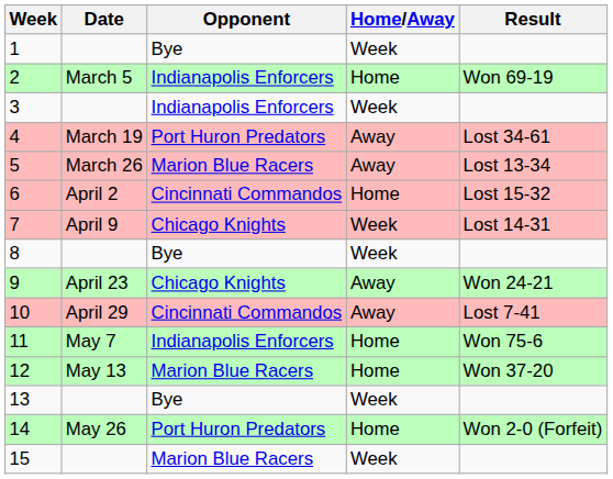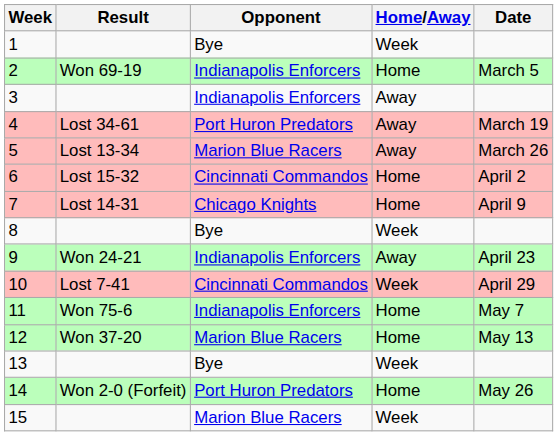 <table class="wikitable">
 <tr>
 <th>Week</th>
-<th>Date</th>
+<th>Result</th>
 <th>Opponent</th>
 <th><a href='#'>Home</a>/<a href='#'>Away</a></th>
-<th>Result</th>
+<th>Date</th>
 </tr>
 <tr>
 <td>1</td>
 <td></td>
 <td>Bye</td>
 <td>Week</td>
 <td></td>
 </tr>
 <tr bgcolor="#bbffbb">
 <td>2</td>
-<td>March 5</td>
+<td>Won 69-19</td>
 <td><a href='#'>Indianapolis Enforcers</a></td>
 <td>Home</td>
-<td>Won 69-19</td>
+<td>March 5</td>
 </tr>
 <tr>
 <td>3</td>
 <td></td>
 <td><a href='#'>Indianapolis Enforcers</a></td>
-<td>Week</td>
+<td>Away</td>
 <td></td>
 </tr>
 <tr bgcolor="#ffbbbb">
 <td>4</td>
-<td>March 19</td>
+<td>Lost 34-61</td>
 <td><a href='#'>Port Huron Predators</a></td>
 <td>Away</td>
-<td>Lost 34-61</td>
+<td>March 19</td>
 </tr>
 <tr bgcolor="#ffbbbb">
 <td>5</td>
-<td>March 26</td>
+<td>Lost 13-34</td>
 <td><a href='#'>Marion Blue Racers</a></td>
 <td>Away</td>
-<td>Lost 13-34</td>
+<td>March 26</td>
 </tr>
 <tr bgcolor="#ffbbbb">
 <td>6</td>
-<td>April 2</td>
+<td>Lost 15-32</td>
 <td><a href='#'>Cincinnati Commandos</a></td>
 <td>Home</td>
-<td>Lost 15-32</td>
+<td>April 2</td>
 </tr>
 <tr bgcolor="#ffbbbb">
 <td>7</td>
+<td>Lost 14-31</td>
+<td><a href='#'>Chicago Knights</a></td>
+<td>Home</td>
 <td>April 9</td>
-<td><a href='#'>Chicago Knights</a></td>
-<td>Week</td>
-<td>Lost 14-31</td>
 </tr>
 <tr>
 <td>8</td>
 <td></td>
 <td>Bye</td>
 <td>Week</td>
 <td></td>
 </tr>
 <tr bgcolor="#bbffbb">
 <td>9</td>
+<td>Won 24-21</td>
+<td><a href='#'>Indianapolis Enforcers</a></td>
+<td>Away</td>
 <td>April 23</td>
-<td><a href='#'>Chicago Knights</a></td>
-<td>Away</td>
-<td>Won 24-21</td>
 </tr>
 <tr bgcolor="#ffbbbb">
 <td>10</td>
+<td>Lost 7-41</td>
+<td><a href='#'>Cincinnati Commandos</a></td>
+<td>Week</td>
 <td>April 29</td>
-<td><a href='#'>Cincinnati Commandos</a></td>
-<td>Away</td>
-<td>Lost 7-41</td>
 </tr>
 <tr bgcolor="#bbffbb">
 <td>11</td>
-<td>May 7</td>
+<td>Won 75-6</td>
 <td><a href='#'>Indianapolis Enforcers</a></td>
 <td>Home</td>
-<td>Won 75-6</td>
+<td>May 7</td>
 </tr>
 <tr bgcolor="#bbffbb">
 <td>12</td>
-<td>May 13</td>
+<td>Won 37-20</td>
 <td><a href='#'>Marion Blue Racers</a></td>
 <td>Home</td>
-<td>Won 37-20</td>
+<td>May 13</td>
 </tr>
 <tr>
 <td>13</td>
 <td></td>
 <td>Bye</td>
 <td>Week</td>
 <td></td>
 </tr>
 <tr bgcolor="#bbffbb">
 <td>14</td>
-<td>May 26</td>
+<td>Won 2-0 (Forfeit)</td>
 <td><a href='#'>Port Huron Predators</a></td>
 <td>Home</td>
-<td>Won 2-0 (Forfeit)</td>
+<td>May 26</td>
 </tr>
 <tr>
 <td>15</td>
 <td></td>
 <td><a href='#'>Marion Blue Racers</a></td>
 <td>Week</td>
 <td></td>
 </tr>
 </table>
